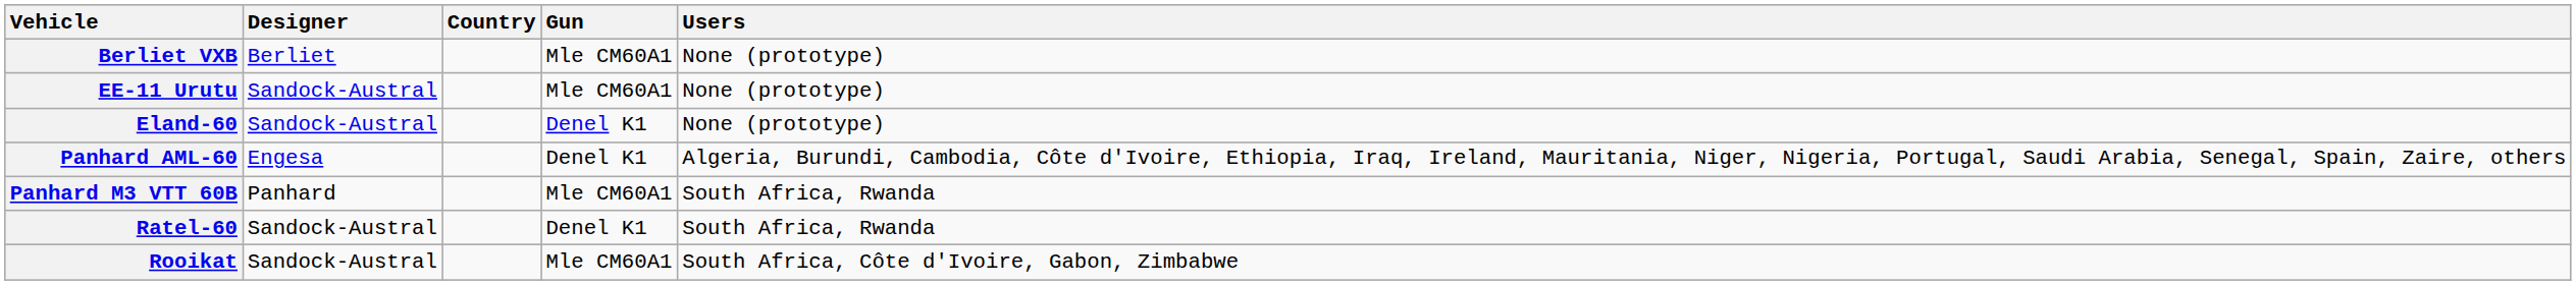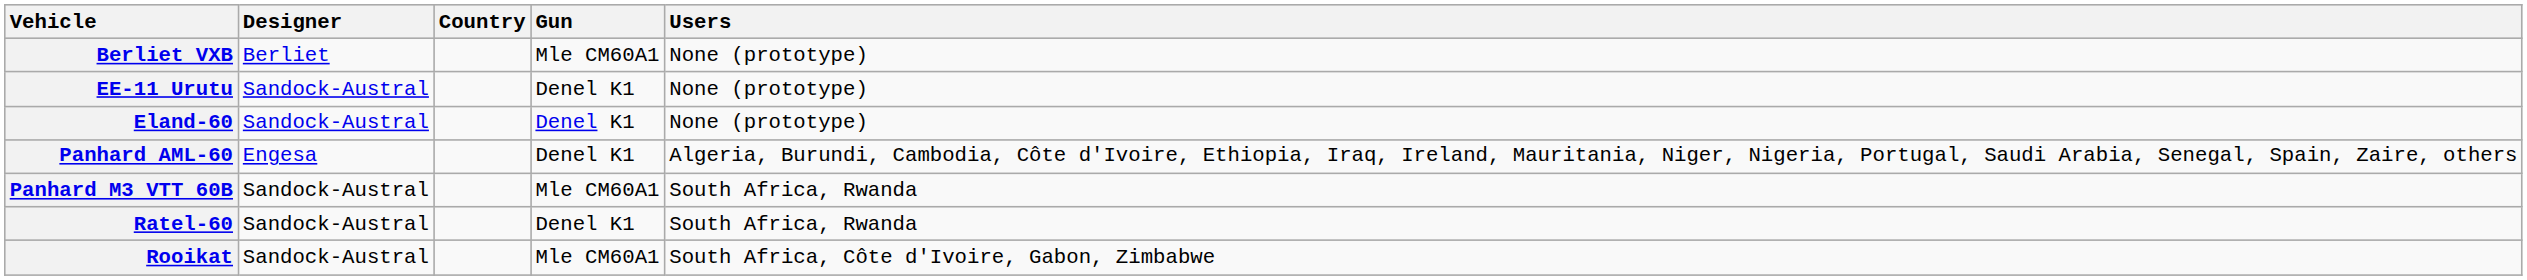 <table class="wikitable" style="border-collapse:collapse; text-align:left;" summary="Brandt LP Gun-Mortar Use">
 <tr style="vertical-align:bottom; border-bottom:1px solid #999;">
 <th style="text-align:left;">Vehicle</th>
 <th style="text-align:left;">Designer</th>
 <th style="text-align:left;">Country</th>
 <th style="text-align:left;">Gun</th>
 <th style="text-align:left;">Users</th>
 </tr>
 <tr style="vertical-align:top; ">
 <th style="text-align:right;"><a href='#'>Berliet VXB</a></th>
 <td><a href='#'>Berliet</a></td>
 <td></td>
 <td>Mle CM60A1</td>
 <td>None (prototype)</td>
 </tr>
 <tr style="vertical-align:top; ">
 <th style="text-align:right;"><a href='#'>EE-11 Urutu</a></th>
 <td><a href='#'>Sandock-Austral</a></td>
 <td></td>
-<td>Mle CM60A1</td>
+<td>Denel K1</td>
 <td>None (prototype)</td>
 </tr>
 <tr style="vertical-align:top; ">
 <th style="text-align:right;"><a href='#'>Eland-60</a></th>
 <td><a href='#'>Sandock-Austral</a></td>
 <td></td>
 <td><a href='#'>Denel</a> K1</td>
 <td>None (prototype)</td>
 </tr>
 <tr style="vertical-align:top; ">
 <th style="text-align:right;"><a href='#'>Panhard AML-60</a></th>
 <td><a href='#'>Engesa</a></td>
 <td></td>
 <td>Denel K1</td>
 <td>Algeria, Burundi, Cambodia, Côte d'Ivoire, Ethiopia, Iraq, Ireland, Mauritania, Niger, Nigeria, Portugal, Saudi Arabia, Senegal, Spain, Zaire, others</td>
 </tr>
 <tr style="vertical-align:top; ">
 <th style="text-align:right;"><a href='#'>Panhard M3 VTT 60B</a></th>
-<td>Panhard</td>
+<td>Sandock-Austral</td>
 <td></td>
 <td>Mle CM60A1</td>
 <td>South Africa, Rwanda</td>
 </tr>
 <tr style="vertical-align:top; ">
 <th style="text-align:right;"><a href='#'>Ratel-60</a></th>
 <td>Sandock-Austral</td>
 <td></td>
 <td>Denel K1</td>
 <td>South Africa, Rwanda</td>
 </tr>
 <tr style="vertical-align:top; ">
 <th style="text-align:right;"><a href='#'>Rooikat</a></th>
 <td>Sandock-Austral</td>
 <td></td>
 <td>Mle CM60A1</td>
 <td>South Africa, Côte d'Ivoire, Gabon, Zimbabwe</td>
 </tr>
 </table>
